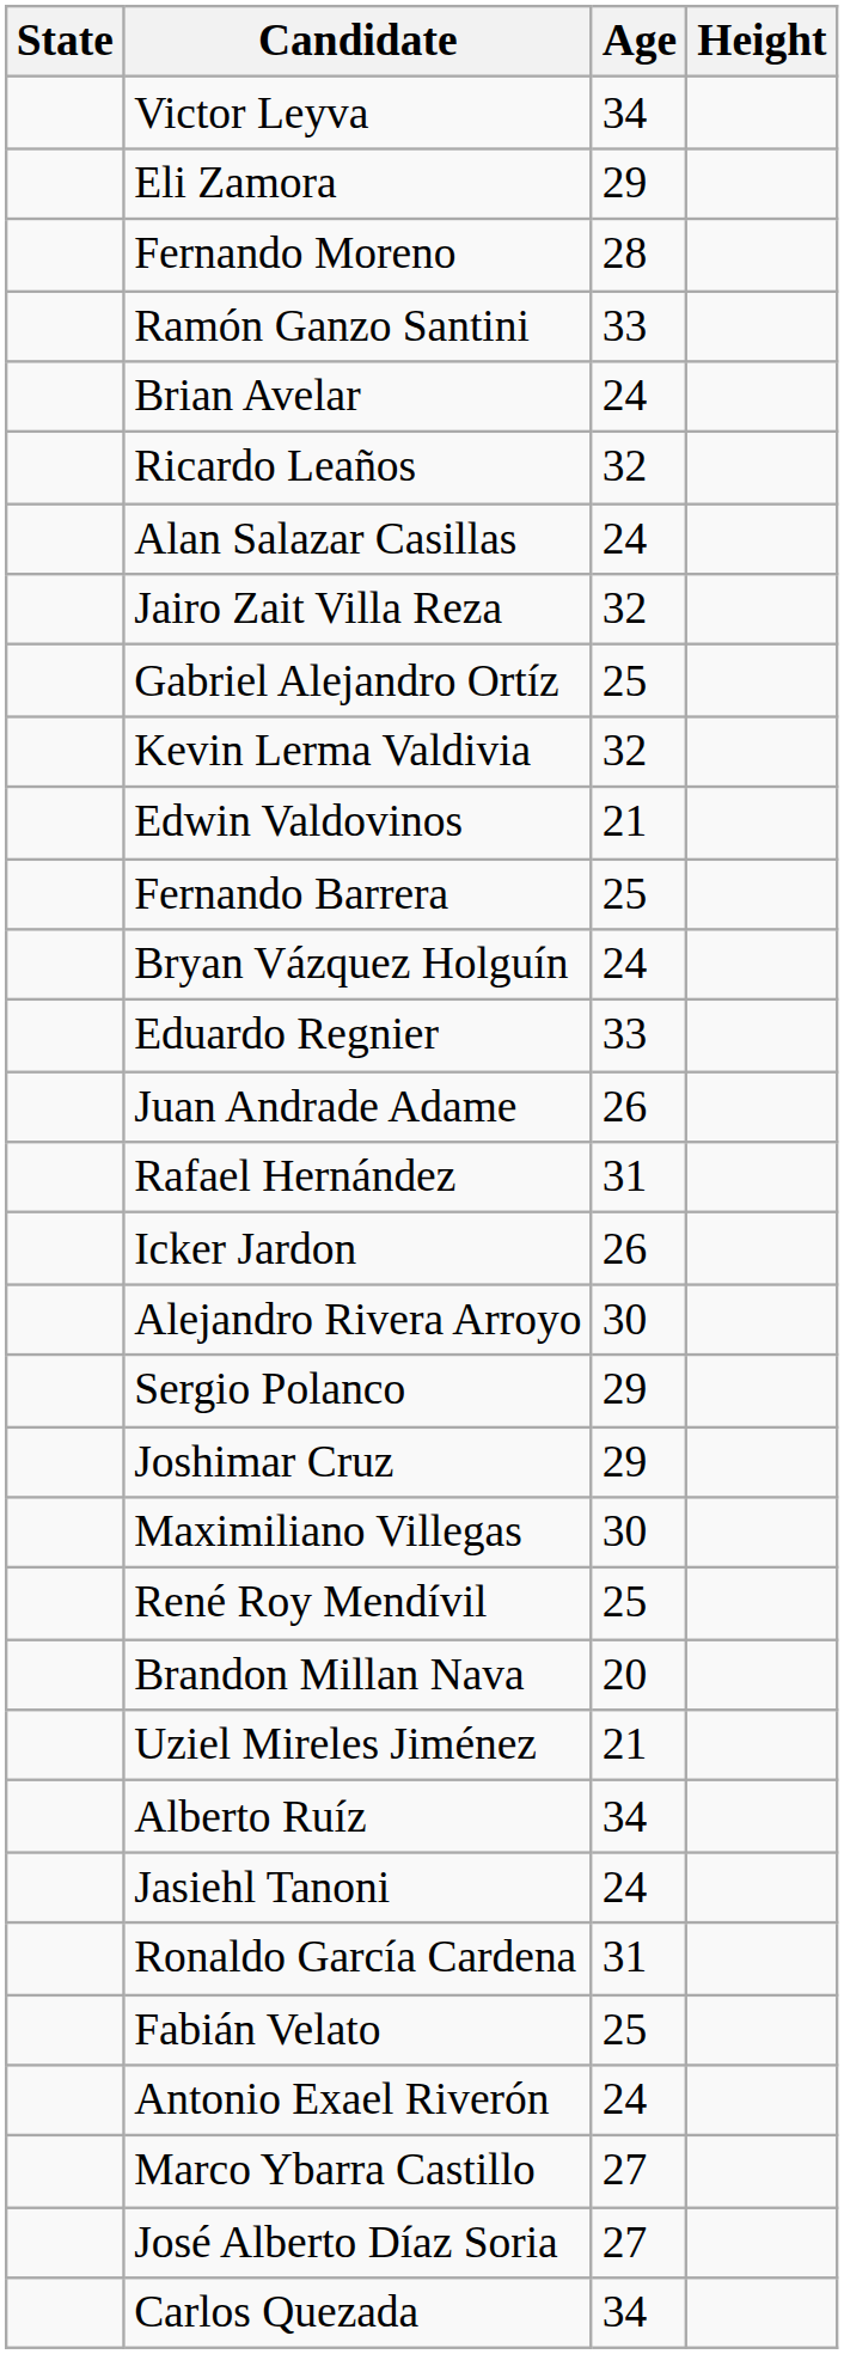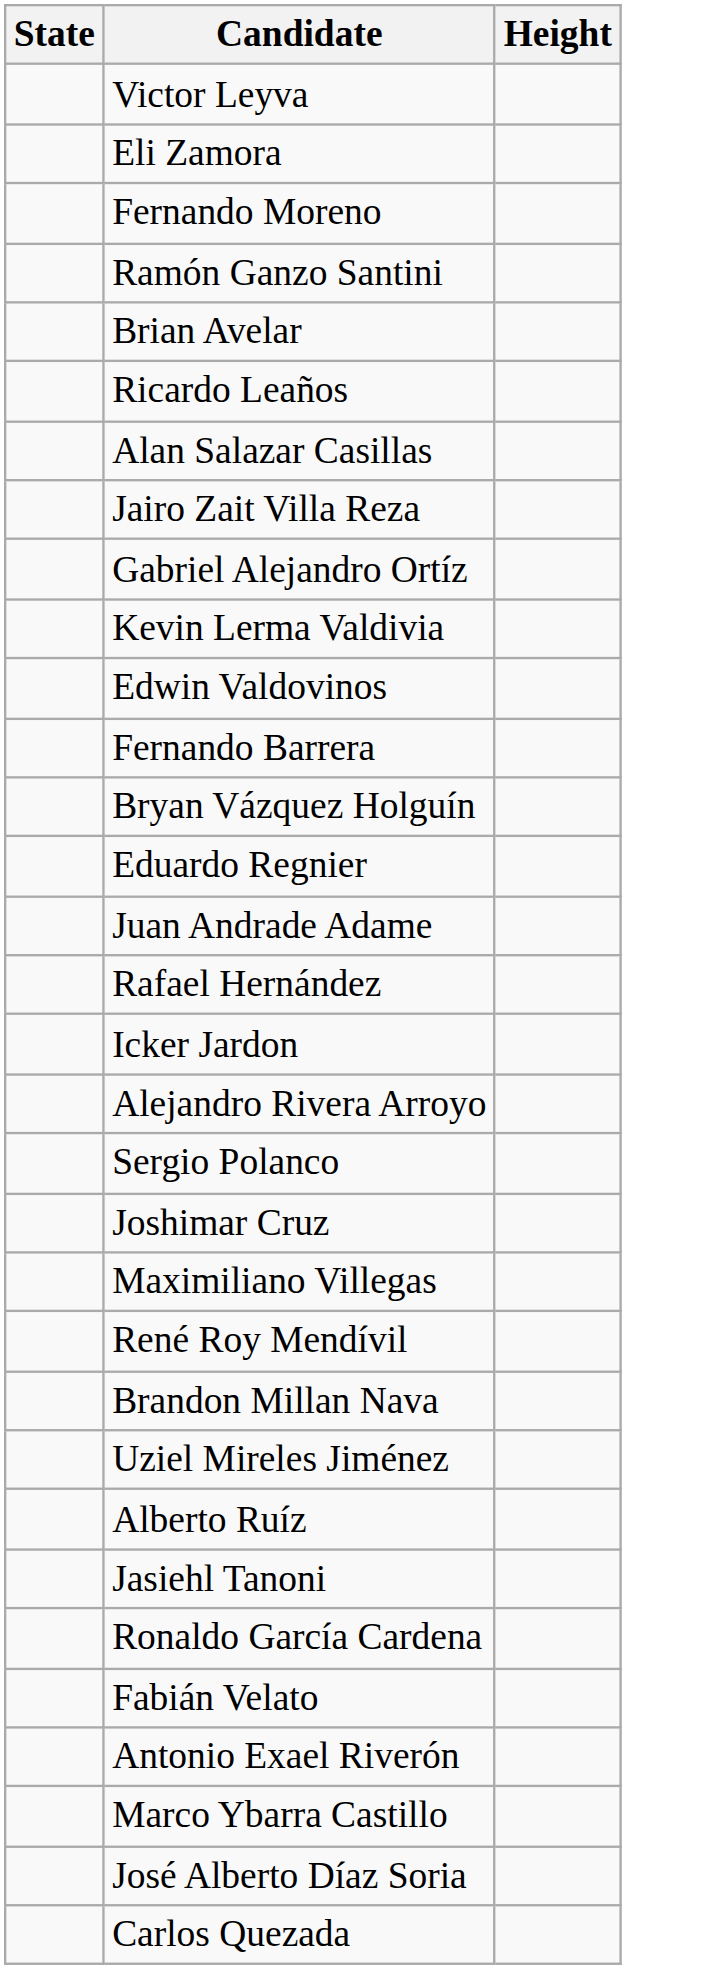 <table class="wikitable sortable">
 <tr>
 <th>State</th>
 <th>Candidate</th>
-<th>Age</th>
 <th>Height</th>
 </tr>
 <tr>
 <td></td>
 <td>Victor Leyva</td>
-<td>34</td>
 <td></td>
 </tr>
 <tr>
 <td></td>
 <td>Eli Zamora</td>
-<td>29</td>
 <td></td>
 </tr>
 <tr>
 <td></td>
 <td>Fernando Moreno</td>
-<td>28</td>
 <td></td>
 </tr>
 <tr>
 <td></td>
 <td>Ramón Ganzo Santini</td>
-<td>33</td>
 <td></td>
 </tr>
 <tr>
 <td></td>
 <td>Brian Avelar</td>
-<td>24</td>
 <td></td>
 </tr>
 <tr>
 <td></td>
 <td>Ricardo Leaños</td>
-<td>32</td>
 <td></td>
 </tr>
 <tr>
 <td></td>
 <td>Alan Salazar Casillas</td>
-<td>24</td>
 <td></td>
 </tr>
 <tr>
 <td></td>
 <td>Jairo Zait Villa Reza</td>
-<td>32</td>
 <td></td>
 </tr>
 <tr>
 <td></td>
 <td>Gabriel Alejandro Ortíz</td>
-<td>25</td>
 <td></td>
 </tr>
 <tr>
 <td></td>
 <td>Kevin Lerma Valdivia</td>
-<td>32</td>
 <td></td>
 </tr>
 <tr>
 <td></td>
 <td>Edwin Valdovinos</td>
-<td>21</td>
 <td></td>
 </tr>
 <tr>
 <td></td>
 <td>Fernando Barrera</td>
-<td>25</td>
 <td></td>
 </tr>
 <tr>
 <td></td>
 <td>Bryan Vázquez Holguín</td>
-<td>24</td>
 <td></td>
 </tr>
 <tr>
 <td></td>
 <td>Eduardo Regnier</td>
-<td>33</td>
 <td></td>
 </tr>
 <tr>
 <td></td>
 <td>Juan Andrade Adame</td>
-<td>26</td>
 <td></td>
 </tr>
 <tr>
 <td></td>
 <td>Rafael Hernández</td>
-<td>31</td>
 <td></td>
 </tr>
 <tr>
 <td></td>
 <td>Icker Jardon</td>
-<td>26</td>
 <td></td>
 </tr>
 <tr>
 <td></td>
 <td>Alejandro Rivera Arroyo</td>
-<td>30</td>
 <td></td>
 </tr>
 <tr>
 <td></td>
 <td>Sergio Polanco</td>
-<td>29</td>
 <td></td>
 </tr>
 <tr>
 <td></td>
 <td>Joshimar Cruz</td>
-<td>29</td>
 <td></td>
 </tr>
 <tr>
 <td></td>
 <td>Maximiliano Villegas</td>
-<td>30</td>
 <td></td>
 </tr>
 <tr>
 <td></td>
 <td>René Roy Mendívil</td>
-<td>25</td>
 <td></td>
 </tr>
 <tr>
 <td></td>
 <td>Brandon Millan Nava</td>
-<td>20</td>
 <td></td>
 </tr>
 <tr>
 <td></td>
 <td>Uziel Mireles Jiménez</td>
-<td>21</td>
 <td></td>
 </tr>
 <tr>
 <td></td>
 <td>Alberto Ruíz</td>
-<td>34</td>
 <td></td>
 </tr>
 <tr>
 <td></td>
 <td>Jasiehl Tanoni</td>
-<td>24</td>
 <td></td>
 </tr>
 <tr>
 <td></td>
 <td>Ronaldo García Cardena</td>
-<td>31</td>
 <td></td>
 </tr>
 <tr>
 <td></td>
 <td>Fabián Velato</td>
-<td>25</td>
 <td></td>
 </tr>
 <tr>
 <td></td>
 <td>Antonio Exael Riverón</td>
-<td>24</td>
 <td></td>
 </tr>
 <tr>
 <td></td>
 <td>Marco Ybarra Castillo</td>
-<td>27</td>
 <td></td>
 </tr>
 <tr>
 <td></td>
 <td>José Alberto Díaz Soria</td>
-<td>27</td>
 <td></td>
 </tr>
 <tr>
 <td></td>
 <td>Carlos Quezada</td>
-<td>34</td>
 <td></td>
 </tr>
 </table>
